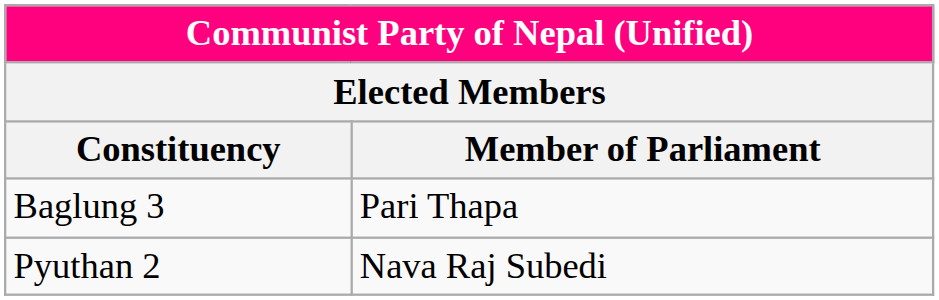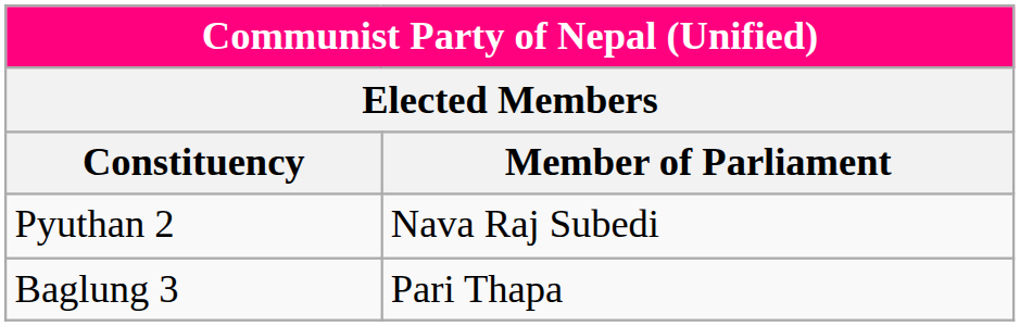 <table role="presentation" class="wikitable mw-collapsible mw-collapsed">
 <tr>
 <th colspan="2" style="width: 300pt; background:#FF007F; color: white;">Communist Party of Nepal (Unified)</th>
 </tr>
 <tr>
 <th colspan="2">Elected Members</th>
 </tr>
 <tr>
 <th>Constituency</th>
 <th>Member of Parliament</th>
 </tr>
 <tr>
+<td>Pyuthan 2</td>
+<td>Nava Raj Subedi</td>
+</tr>
+<tr>
 <td>Baglung 3</td>
 <td>Pari Thapa</td>
 </tr>
-<tr>
-<td>Pyuthan 2</td>
-<td>Nava Raj Subedi</td>
-</tr>
 </table>
